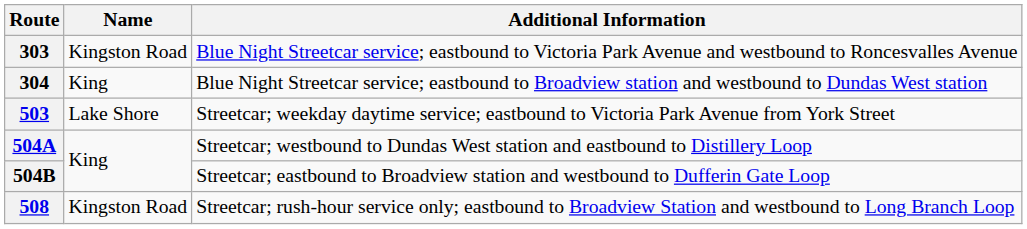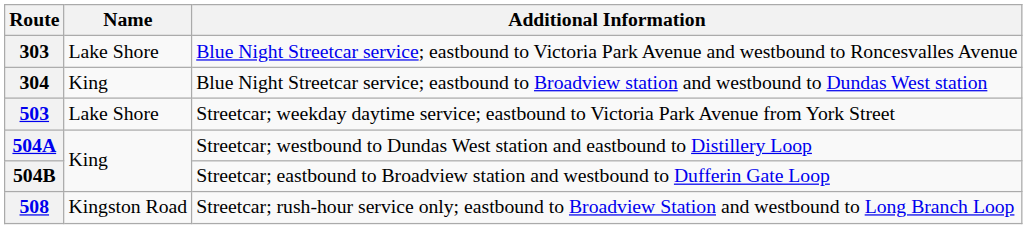 <table class="wikitable plainrowheaders">
 <tr>
 <th>Route</th>
 <th>Name</th>
 <th>Additional Information</th>
 </tr>
 <tr>
 <th scope="row">303</th>
-<td>Kingston Road</td>
+<td>Lake Shore</td>
 <td><a href='#'>Blue Night Streetcar service</a>; eastbound to Victoria Park Avenue and westbound to Roncesvalles Avenue</td>
 </tr>
 <tr>
 <th scope="row">304</th>
 <td>King</td>
 <td>Blue Night Streetcar service; eastbound to <a href='#'>Broadview station</a> and westbound to <a href='#'>Dundas West station</a></td>
 </tr>
 <tr>
 <th scope="row"><a href='#'>503</a></th>
 <td>Lake Shore</td>
 <td>Streetcar; weekday daytime service; eastbound to Victoria Park Avenue from York Street</td>
 </tr>
 <tr>
 <th scope="row"><a href='#'>504A</a></th>
 <td rowspan="2">King</td>
 <td>Streetcar; westbound to Dundas West station and eastbound to <a href='#'>Distillery Loop</a></td>
 </tr>
 <tr>
 <th scope="row">504B</th>
 <td>Streetcar; eastbound to Broadview station and westbound to <a href='#'>Dufferin Gate Loop</a></td>
 </tr>
 <tr>
 <th scope="row"><a href='#'>508</a></th>
 <td>Kingston Road</td>
 <td>Streetcar; rush-hour service only; eastbound to <a href='#'>Broadview Station</a> and westbound to <a href='#'>Long Branch Loop</a></td>
 </tr>
 </table>
